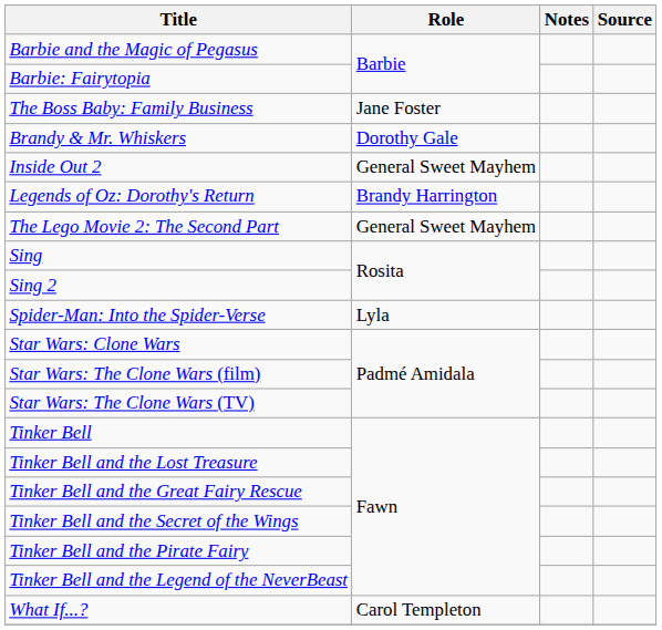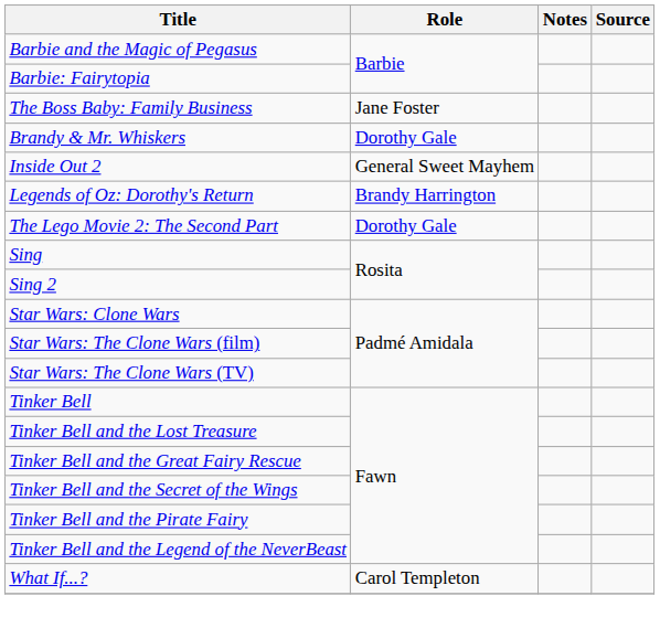 <table class="wikitable sortable plainrowheaders">
 <tr>
 <th>Title</th>
 <th>Role</th>
 <th class="unsortable">Notes</th>
 <th class="unsortable">Source</th>
 </tr>
 <tr>
 <td><em><a href='#'>Barbie and the Magic of Pegasus</a></em></td>
 <td rowspan="2"><a href='#'>Barbie</a></td>
 <td></td>
 <td></td>
 </tr>
 <tr>
 <td><em><a href='#'>Barbie: Fairytopia</a></em></td>
 <td></td>
 <td></td>
 </tr>
 <tr>
 <td><em><a href='#'>The Boss Baby: Family Business</a></em></td>
 <td>Jane Foster</td>
 <td></td>
 <td></td>
 </tr>
 <tr>
 <td><em><a href='#'>Brandy & Mr. Whiskers</a></em></td>
 <td><a href='#'>Dorothy Gale</a></td>
 <td></td>
 <td></td>
 </tr>
 <tr>
 <td><em><a href='#'>Inside Out 2</a></em></td>
 <td>General Sweet Mayhem</td>
 <td></td>
 <td></td>
 </tr>
 <tr>
 <td><em><a href='#'>Legends of Oz: Dorothy's Return</a></em></td>
 <td><a href='#'>Brandy Harrington</a></td>
 <td></td>
 <td></td>
 </tr>
 <tr>
 <td><em><a href='#'>The Lego Movie 2: The Second Part</a></em></td>
-<td>General Sweet Mayhem</td>
+<td><a href='#'>Dorothy Gale</a></td>
 <td></td>
 <td></td>
 </tr>
 <tr>
 <td><em><a href='#'>Sing</a></em></td>
 <td rowspan=2>Rosita</td>
 <td></td>
 <td></td>
 </tr>
 <tr>
 <td><em><a href='#'>Sing 2</a></em></td>
-<td></td>
-<td></td>
-</tr>
-<tr>
-<td><em><a href='#'>Spider-Man: Into the Spider-Verse</a></em></td>
-<td>Lyla</td>
 <td></td>
 <td></td>
 </tr>
 <tr>
 <td><em><a href='#'>Star Wars: Clone Wars</a></em></td>
 <td rowspan="3">Padmé Amidala</td>
 <td></td>
 <td></td>
 </tr>
 <tr>
 <td><a href='#'><em>Star Wars: The Clone Wars</em> (film)</a></td>
 <td></td>
 <td></td>
 </tr>
 <tr>
 <td><a href='#'><em>Star Wars: The Clone Wars</em> (TV)</a></td>
 <td></td>
 <td></td>
 </tr>
 <tr>
 <td><em><a href='#'>Tinker Bell</a></em></td>
 <td rowspan="6">Fawn</td>
 <td></td>
 <td></td>
 </tr>
 <tr>
 <td><em><a href='#'>Tinker Bell and the Lost Treasure</a></em></td>
 <td></td>
 <td></td>
 </tr>
 <tr>
 <td><em><a href='#'>Tinker Bell and the Great Fairy Rescue</a></em></td>
 <td></td>
 <td></td>
 </tr>
 <tr>
 <td><em><a href='#'>Tinker Bell and the Secret of the Wings</a></em></td>
 <td></td>
 <td></td>
 </tr>
 <tr>
 <td><em><a href='#'>Tinker Bell and the Pirate Fairy</a></em></td>
 <td></td>
 <td></td>
 </tr>
 <tr>
 <td><em><a href='#'>Tinker Bell and the Legend of the NeverBeast</a></em></td>
 <td></td>
 <td></td>
 </tr>
 <tr>
 <td><em><a href='#'>What If...?</a></em></td>
 <td>Carol Templeton</td>
 <td></td>
 <td></td>
 </tr>
 <tr>
 </tr>
 </table>
